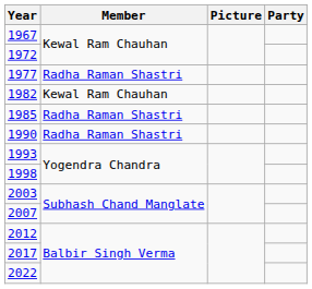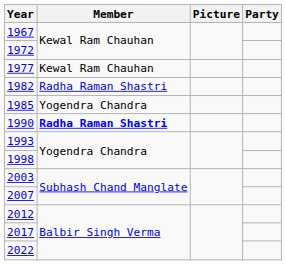 <table class="wikitable sortable">
 <tr>
 <th>Year</th>
 <th>Member</th>
 <th>Picture</th>
 <th colspan="2">Party</th>
 </tr>
 <tr>
 <td><a href='#'>1967</a></td>
 <td rowspan="2">Kewal Ram Chauhan</td>
 <td rowspan="2"></td>
 <td></td>
 </tr>
 <tr>
 <td><a href='#'>1972</a></td>
 <td></td>
 </tr>
 <tr>
 <td><a href='#'>1977</a></td>
+<td>Kewal Ram Chauhan</td>
+<td></td>
+<td></td>
+</tr>
+<tr>
+<td><a href='#'>1982</a></td>
 <td><a href='#'>Radha Raman Shastri</a></td>
 <td></td>
 <td></td>
 </tr>
 <tr>
-<td><a href='#'>1982</a></td>
-<td>Kewal Ram Chauhan</td>
-<td></td>
-<td></td>
-</tr>
-<tr>
 <td><a href='#'>1985</a></td>
-<td><a href='#'>Radha Raman Shastri</a></td>
+<td>Yogendra Chandra</td>
 <td></td>
 </tr>
 <tr>
 <td><a href='#'>1990</a></td>
-<td><a href='#'>Radha Raman Shastri</a></td>
+<td><strong><a href='#'>Radha Raman Shastri</a></strong></td>
 <td></td>
 <td></td>
 </tr>
 <tr>
 <td><a href='#'>1993</a></td>
 <td rowspan="2">Yogendra Chandra</td>
 <td rowspan="2"></td>
 <td></td>
 </tr>
 <tr>
 <td><a href='#'>1998</a></td>
 <td></td>
 </tr>
 <tr>
 <td><a href='#'>2003</a></td>
 <td rowspan="2"><a href='#'>Subhash Chand Manglate</a></td>
 <td rowspan="2"></td>
 <td></td>
 </tr>
 <tr>
 <td><a href='#'>2007</a></td>
 <td></td>
 </tr>
 <tr>
 <td><a href='#'>2012</a></td>
 <td rowspan="3"><a href='#'>Balbir Singh Verma</a></td>
 <td rowspan="3"></td>
 <td></td>
 </tr>
 <tr>
 <td><a href='#'>2017</a></td>
 <td></td>
 </tr>
 <tr>
 <td><a href='#'>2022</a></td>
 </tr>
 </table>
